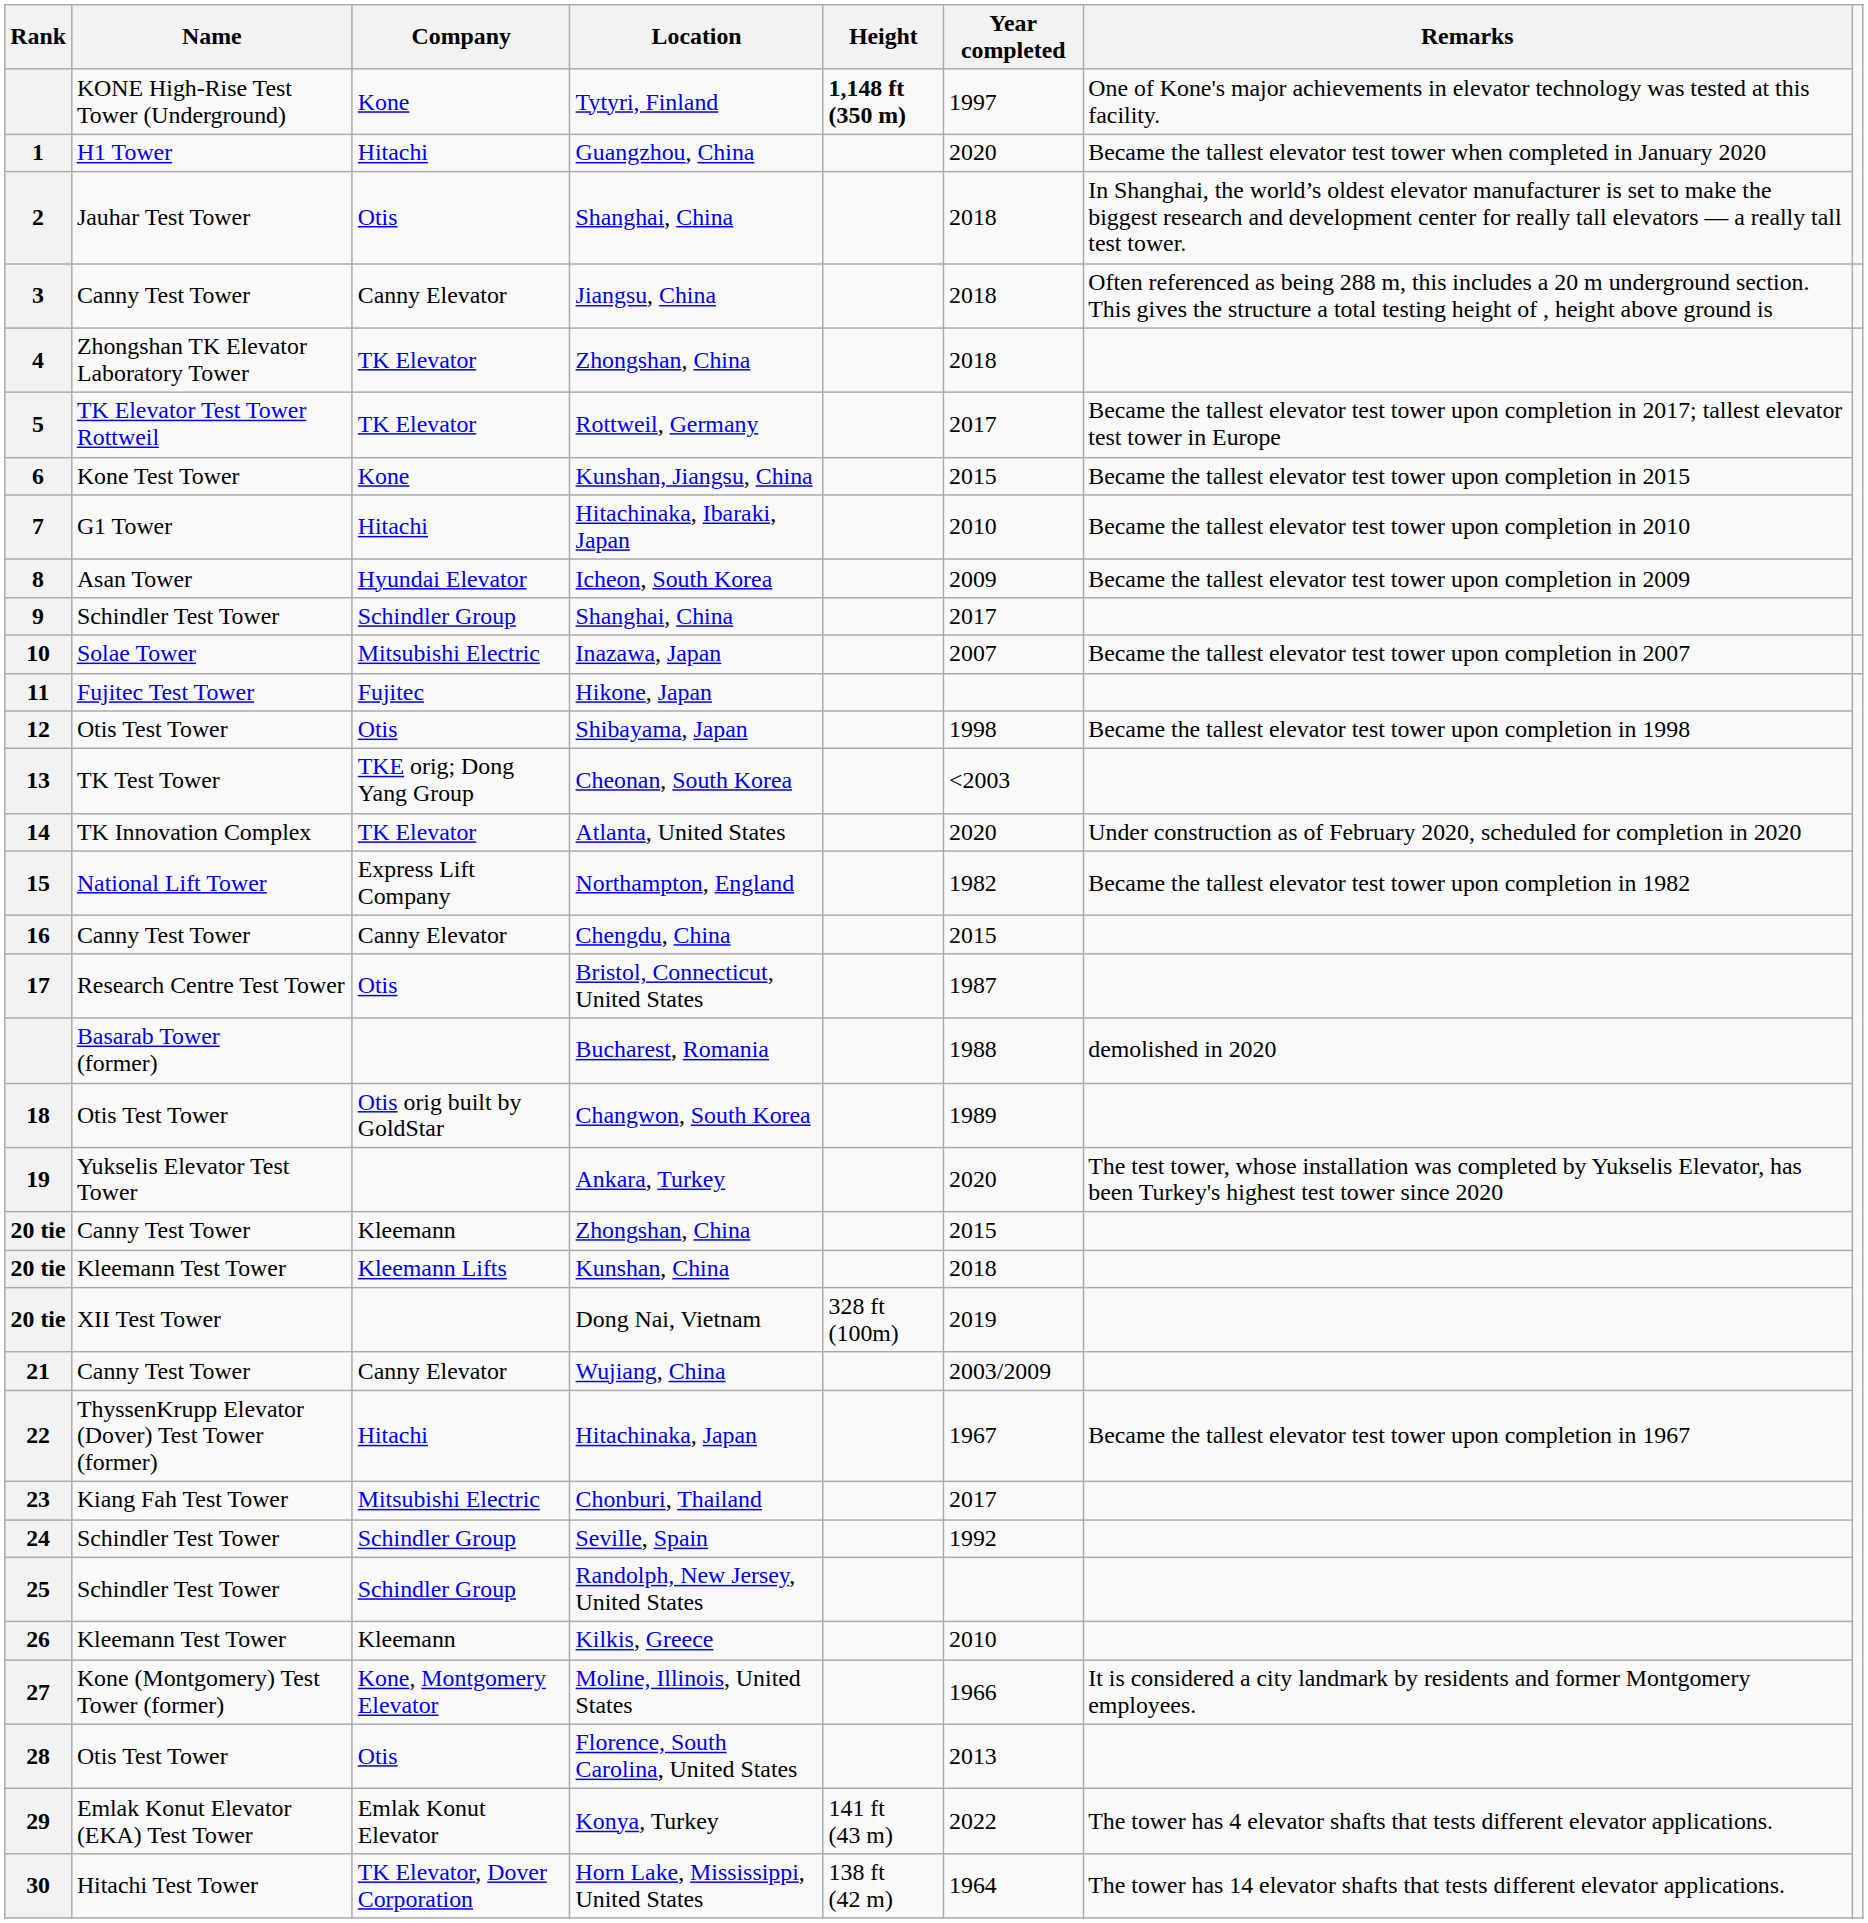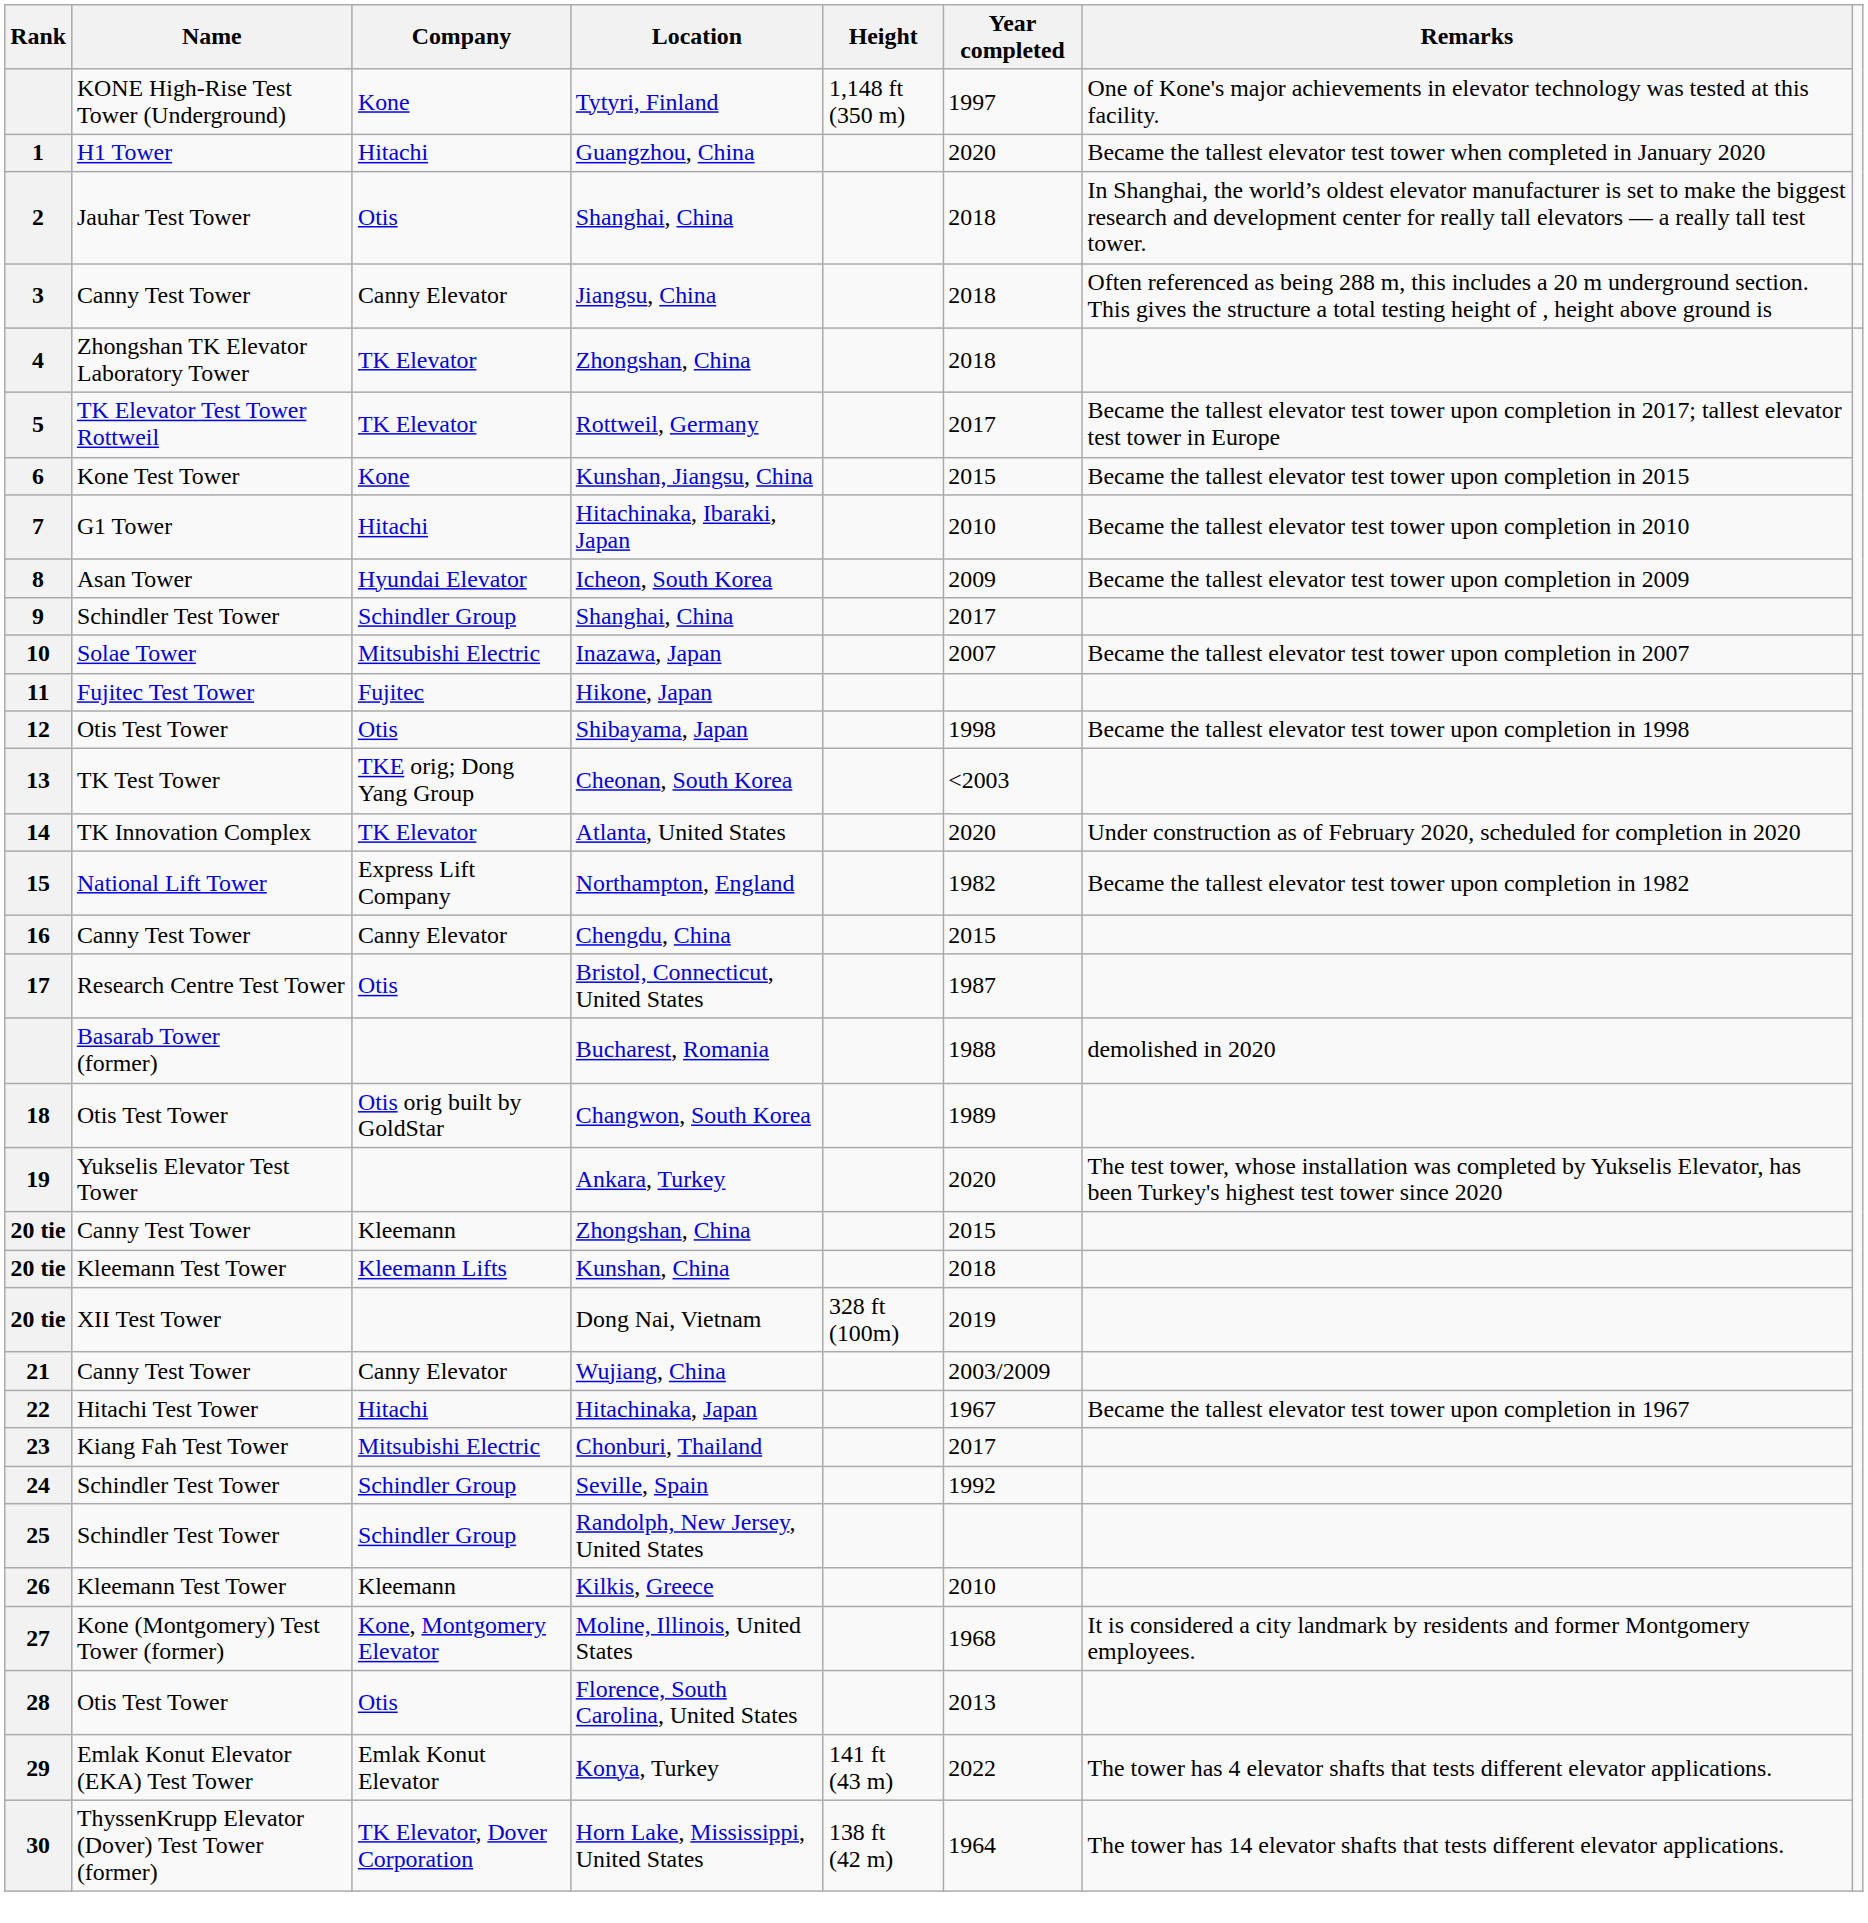 <table class="wikitable sortable">
 <tr>
 <th>Rank</th>
 <th>Name</th>
 <th>Company</th>
 <th>Location</th>
 <th>Height</th>
 <th>Year completed</th>
 <th>Remarks</th>
 </tr>
 <tr>
 <th></th>
 <td>KONE High-Rise Test Tower (Underground)</td>
 <td><a href='#'>Kone</a></td>
 <td><a href='#'>Tytyri, Finland</a></td>
-<td><strong>1,148 ft (350 m)</strong></td>
+<td>1,148 ft (350 m)</td>
 <td>1997</td>
 <td>One of Kone's major achievements in elevator technology was tested at this facility.</td>
 </tr>
 <tr>
 <th>1</th>
 <td><a href='#'>H1 Tower</a></td>
 <td><a href='#'>Hitachi</a></td>
 <td><a href='#'>Guangzhou</a>, <a href='#'>China</a></td>
 <td></td>
 <td>2020</td>
 <td>Became the tallest elevator test tower when completed in January 2020</td>
 </tr>
 <tr>
 <th>2</th>
 <td>Jauhar Test Tower</td>
 <td><a href='#'>Otis</a></td>
 <td><a href='#'>Shanghai</a>, <a href='#'>China</a></td>
 <td></td>
 <td>2018</td>
 <td>In Shanghai, the world’s oldest elevator manufacturer is set to make the biggest research and development center for really tall elevators — a really tall test tower.</td>
 </tr>
 <tr>
 <th>3</th>
 <td>Canny Test Tower</td>
 <td>Canny Elevator</td>
 <td><a href='#'>Jiangsu</a>, <a href='#'>China</a></td>
 <td></td>
 <td>2018</td>
 <td>Often referenced as being 288 m, this includes a 20 m underground section. This gives the structure a total testing height of , height above ground is </td>
 <td></td>
 </tr>
 <tr>
 <th>4</th>
 <td>Zhongshan TK Elevator Laboratory Tower</td>
 <td><a href='#'>TK Elevator</a></td>
 <td><a href='#'>Zhongshan</a>, <a href='#'>China</a></td>
 <td></td>
 <td>2018</td>
 <td></td>
 </tr>
 <tr>
 <th>5</th>
 <td><a href='#'>TK Elevator Test Tower Rottweil</a></td>
 <td><a href='#'>TK Elevator</a></td>
 <td><a href='#'>Rottweil</a>, <a href='#'>Germany</a></td>
 <td></td>
 <td>2017</td>
 <td>Became the tallest elevator test tower upon completion in 2017; tallest elevator test tower in Europe</td>
 </tr>
 <tr>
 <th>6</th>
 <td>Kone Test Tower</td>
 <td><a href='#'>Kone</a></td>
 <td><a href='#'>Kunshan, Jiangsu</a>, <a href='#'>China</a></td>
 <td></td>
 <td>2015</td>
 <td>Became the tallest elevator test tower upon completion in 2015</td>
 </tr>
 <tr>
 <th>7</th>
 <td>G1 Tower</td>
 <td><a href='#'>Hitachi</a></td>
 <td><a href='#'>Hitachinaka</a>, <a href='#'>Ibaraki</a>, <a href='#'>Japan</a></td>
 <td></td>
 <td>2010</td>
 <td>Became the tallest elevator test tower upon completion in 2010</td>
 </tr>
 <tr>
 <th>8</th>
 <td>Asan Tower</td>
 <td><a href='#'>Hyundai Elevator</a></td>
 <td><a href='#'>Icheon</a>, <a href='#'>South Korea</a></td>
 <td></td>
 <td>2009</td>
 <td>Became the tallest elevator test tower upon completion in 2009</td>
 </tr>
 <tr>
 <th>9</th>
 <td>Schindler Test Tower</td>
 <td><a href='#'>Schindler Group</a></td>
 <td><a href='#'>Shanghai</a>, <a href='#'>China</a></td>
 <td></td>
 <td>2017</td>
 <td></td>
 </tr>
 <tr>
 <th>10</th>
 <td><a href='#'>Solae Tower</a></td>
 <td><a href='#'>Mitsubishi Electric</a></td>
 <td><a href='#'>Inazawa</a>, <a href='#'>Japan</a></td>
 <td></td>
 <td>2007</td>
 <td>Became the tallest elevator test tower upon completion in 2007</td>
 <td></td>
 </tr>
 <tr>
 <th>11</th>
 <td><a href='#'>Fujitec Test Tower</a></td>
 <td><a href='#'>Fujitec</a></td>
 <td><a href='#'>Hikone</a>, <a href='#'>Japan</a></td>
 <td></td>
 <td></td>
 <td></td>
 </tr>
 <tr>
 <th>12</th>
 <td>Otis Test Tower</td>
 <td><a href='#'>Otis</a></td>
 <td><a href='#'>Shibayama</a>, <a href='#'>Japan</a></td>
 <td></td>
 <td>1998</td>
 <td>Became the tallest elevator test tower upon completion in 1998</td>
 </tr>
 <tr>
 <th>13</th>
 <td>TK Test Tower</td>
 <td><a href='#'>TKE</a> orig; Dong Yang Group</td>
 <td><a href='#'>Cheonan</a>, <a href='#'>South Korea</a></td>
 <td></td>
 <td><2003</td>
 <td></td>
 </tr>
 <tr>
 <th>14</th>
 <td>TK Innovation Complex</td>
 <td><a href='#'>TK Elevator</a></td>
 <td><a href='#'>Atlanta</a>, United States</td>
 <td></td>
 <td>2020</td>
 <td>Under construction as of February 2020, scheduled for completion in 2020</td>
 </tr>
 <tr>
 <th>15</th>
 <td><a href='#'>National Lift Tower</a></td>
 <td>Express Lift Company</td>
 <td><a href='#'>Northampton</a>, <a href='#'>England</a></td>
 <td></td>
 <td>1982</td>
 <td>Became the tallest elevator test tower upon completion in 1982</td>
 </tr>
 <tr>
 <th>16</th>
 <td>Canny Test Tower</td>
 <td>Canny Elevator</td>
 <td><a href='#'>Chengdu</a>, <a href='#'>China</a></td>
 <td></td>
 <td>2015</td>
 <td></td>
 </tr>
 <tr>
 <th>17</th>
 <td>Research Centre Test Tower</td>
 <td><a href='#'>Otis</a></td>
 <td><a href='#'>Bristol, Connecticut</a>, United States</td>
 <td></td>
 <td>1987</td>
 <td></td>
 </tr>
 <tr>
 <th></th>
 <td><a href='#'>Basarab Tower</a><br>(former)</td>
 <td></td>
 <td><a href='#'>Bucharest</a>, <a href='#'>Romania</a></td>
 <td></td>
 <td>1988</td>
 <td>demolished in 2020</td>
 </tr>
 <tr>
 <th>18</th>
 <td>Otis Test Tower</td>
 <td><a href='#'>Otis</a> orig built by GoldStar</td>
 <td><a href='#'>Changwon</a>, <a href='#'>South Korea</a></td>
 <td></td>
 <td>1989</td>
 <td></td>
 </tr>
 <tr>
 <th>19</th>
 <td>Yukselis Elevator Test Tower</td>
 <td></td>
 <td><a href='#'>Ankara</a>, <a href='#'>Turkey</a></td>
 <td></td>
 <td>2020</td>
 <td>The test tower, whose installation was completed by Yukselis Elevator, has been Turkey's highest test tower since 2020</td>
 </tr>
 <tr>
 <th>20 tie</th>
 <td>Canny Test Tower</td>
 <td>Kleemann</td>
 <td><a href='#'>Zhongshan</a>, <a href='#'>China</a></td>
 <td></td>
 <td>2015</td>
 <td></td>
 </tr>
 <tr>
 <th>20 tie</th>
 <td>Kleemann Test Tower</td>
 <td><a href='#'>Kleemann Lifts</a></td>
 <td><a href='#'>Kunshan</a>, <a href='#'>China</a></td>
 <td></td>
 <td>2018</td>
 <td></td>
 </tr>
 <tr>
 <th>20 tie</th>
 <td>XII Test Tower</td>
 <td></td>
 <td>Dong Nai, Vietnam</td>
 <td>328 ft (100m)</td>
 <td>2019</td>
 <td></td>
 </tr>
 <tr>
 <th>21</th>
 <td>Canny Test Tower</td>
 <td>Canny Elevator</td>
 <td><a href='#'>Wujiang</a>, <a href='#'>China</a></td>
 <td></td>
 <td>2003/2009</td>
 <td></td>
 </tr>
 <tr>
 <th>22</th>
-<td>ThyssenKrupp Elevator (Dover) Test Tower<br>(former)</td>
+<td>Hitachi Test Tower</td>
 <td><a href='#'>Hitachi</a></td>
 <td><a href='#'>Hitachinaka</a>, <a href='#'>Japan</a></td>
 <td></td>
 <td>1967</td>
 <td>Became the tallest elevator test tower upon completion in 1967</td>
 </tr>
 <tr>
 <th>23</th>
 <td>Kiang Fah Test Tower</td>
 <td><a href='#'>Mitsubishi Electric</a></td>
 <td><a href='#'>Chonburi</a>, <a href='#'>Thailand</a></td>
 <td></td>
 <td>2017</td>
 <td></td>
 </tr>
 <tr>
 <th>24</th>
 <td>Schindler Test Tower</td>
 <td><a href='#'>Schindler Group</a></td>
 <td><a href='#'>Seville</a>, <a href='#'>Spain</a></td>
 <td></td>
 <td>1992</td>
 <td></td>
 </tr>
 <tr>
 <th>25</th>
 <td>Schindler Test Tower</td>
 <td><a href='#'>Schindler Group</a></td>
 <td><a href='#'>Randolph, New Jersey</a>, United States</td>
 <td></td>
 <td></td>
 <td></td>
 </tr>
 <tr>
 <th>26</th>
 <td>Kleemann Test Tower</td>
 <td>Kleemann</td>
 <td><a href='#'>Kilkis</a>, <a href='#'>Greece</a></td>
 <td></td>
 <td>2010</td>
 <td></td>
 </tr>
 <tr>
 <th>27</th>
 <td>Kone (Montgomery) Test Tower (former)</td>
 <td><a href='#'>Kone</a>, <a href='#'>Montgomery Elevator</a></td>
 <td><a href='#'>Moline, Illinois</a>, United States</td>
 <td></td>
-<td>1966</td>
+<td>1968</td>
 <td>It is considered a city landmark by residents and former Montgomery employees.</td>
 </tr>
 <tr>
 <th>28</th>
 <td>Otis Test Tower</td>
 <td><a href='#'>Otis</a></td>
 <td><a href='#'>Florence, South Carolina</a>, United States</td>
 <td></td>
 <td>2013</td>
 <td></td>
 </tr>
 <tr>
 <th>29</th>
 <td>Emlak Konut Elevator (EKA) Test Tower</td>
 <td>Emlak Konut Elevator</td>
 <td><a href='#'>Konya</a>, Turkey</td>
 <td>141 ft<br>(43 m)</td>
 <td>2022</td>
 <td>The tower has 4 elevator shafts that tests different elevator applications.</td>
 </tr>
 <tr>
 <th>30</th>
-<td>Hitachi Test Tower</td>
+<td>ThyssenKrupp Elevator (Dover) Test Tower<br>(former)</td>
 <td><a href='#'>TK Elevator</a>, <a href='#'>Dover Corporation</a></td>
 <td><a href='#'>Horn Lake</a>, <a href='#'>Mississippi</a>, United States</td>
 <td>138 ft<br>(42 m)</td>
 <td>1964</td>
 <td>The tower has 14 elevator shafts that tests different elevator applications.</td>
 </tr>
 </table>
